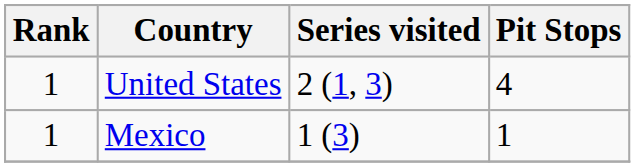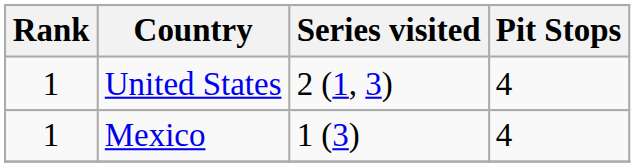 <table class="wikitable">
 <tr>
 <th>Rank</th>
 <th>Country</th>
 <th>Series visited</th>
 <th>Pit Stops</th>
 </tr>
 <tr>
 <td style="text-align:center;">1</td>
 <td><a href='#'>United States</a></td>
 <td>2 (<a href='#'>1</a>, <a href='#'>3</a>)</td>
 <td>4</td>
 </tr>
 <tr>
 <td style="text-align:center;">1</td>
 <td><a href='#'>Mexico</a></td>
 <td>1 (<a href='#'>3</a>)</td>
-<td>1</td>
+<td>4</td>
 </tr>
 <tr>
 </tr>
 </table>
